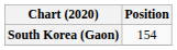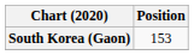 <table class="wikitable plainrowheaders" style="text-align:center">
 <tr>
 <th>Chart (2020)</th>
 <th>Position</th>
 </tr>
 <tr>
 <th scope="row">South Korea (Gaon)</th>
-<td>154</td>
+<td>153</td>
 </tr>
 <tr>
 </tr>
 </table>
